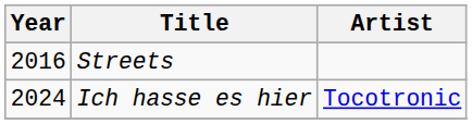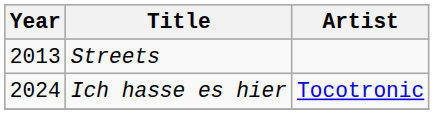 <table class="wikitable sortable">
 <tr>
 <th>Year</th>
 <th>Title</th>
 <th>Artist</th>
 </tr>
 <tr>
-<td>2016</td>
+<td>2013</td>
 <td><em>Streets</em></td>
 <td></td>
 </tr>
 <tr>
 <td>2024</td>
 <td><em>Ich hasse es hier</em></td>
 <td><a href='#'>Tocotronic</a></td>
 </tr>
 <tr>
 </tr>
 </table>
